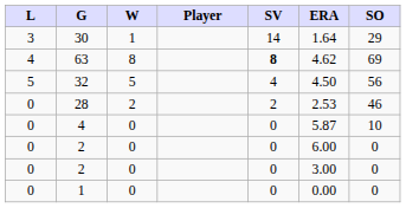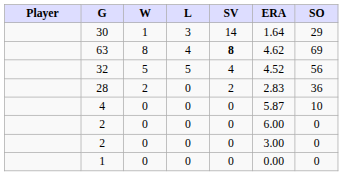 <table class="wikitable sortable">
 <tr>
-<th style="background:#ddf; width:9%;">L</th>
+<th style="background:#ddf; width:16%;">Player</th>
 <th style="background:#ddf; width:9%;">G</th>
 <th style="background:#ddf; width:9%;">W</th>
-<th style="background:#ddf; width:16%;">Player</th>
+<th style="background:#ddf; width:9%;">L</th>
 <th style="background:#ddf; width:9%;">SV</th>
 <th style="background:#ddf; width:9%;">ERA</th>
 <th style="background:#ddf; width:9%;">SO</th>
 </tr>
 <tr style="text-align:center;">
-<td>3</td>
+<td></td>
 <td>30</td>
 <td>1</td>
-<td></td>
+<td>3</td>
 <td>14</td>
 <td>1.64</td>
 <td>29</td>
 </tr>
 <tr style="text-align:center;">
-<td>4</td>
+<td></td>
 <td>63</td>
 <td>8</td>
-<td></td>
+<td>4</td>
 <td><strong>8</strong></td>
 <td>4.62</td>
 <td>69</td>
 </tr>
 <tr style="text-align:center;">
-<td>5</td>
+<td></td>
 <td>32</td>
 <td>5</td>
-<td></td>
+<td>5</td>
 <td>4</td>
-<td>4.50</td>
+<td>4.52</td>
 <td>56</td>
 </tr>
 <tr style="text-align:center;">
-<td>0</td>
+<td></td>
 <td>28</td>
 <td>2</td>
-<td></td>
+<td>0</td>
 <td>2</td>
-<td>2.53</td>
-<td>46</td>
+<td>2.83</td>
+<td>36</td>
 </tr>
 <tr style="text-align:center;">
-<td>0</td>
+<td></td>
 <td>4</td>
 <td>0</td>
-<td></td>
+<td>0</td>
 <td>0</td>
 <td>5.87</td>
 <td>10</td>
 </tr>
 <tr style="text-align:center;">
-<td>0</td>
+<td></td>
 <td>2</td>
 <td>0</td>
-<td></td>
+<td>0</td>
 <td>0</td>
 <td>6.00</td>
 <td>0</td>
 </tr>
 <tr style="text-align:center;">
-<td>0</td>
+<td></td>
 <td>2</td>
 <td>0</td>
-<td></td>
+<td>0</td>
 <td>0</td>
 <td>3.00</td>
 <td>0</td>
 </tr>
 <tr style="text-align:center;">
-<td>0</td>
+<td></td>
 <td>1</td>
 <td>0</td>
-<td></td>
+<td>0</td>
 <td>0</td>
 <td>0.00</td>
 <td>0</td>
 </tr>
 </table>
